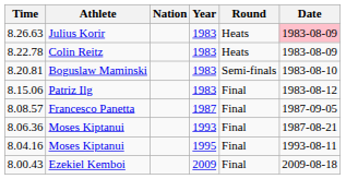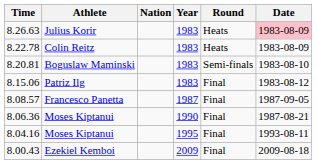 <table class="wikitable sortable">
 <tr>
 <th>Time</th>
 <th>Athlete</th>
 <th>Nation</th>
 <th>Year</th>
 <th>Round</th>
 <th>Date</th>
 </tr>
 <tr>
 <td>8.26.63</td>
 <td align="left"><a href='#'>Julius Korir</a></td>
 <td align="left"></td>
 <td><a href='#'>1983</a></td>
 <td>Heats</td>
 <td style="background: pink;">1983-08-09</td>
 </tr>
 <tr>
 <td>8.22.78</td>
 <td align="left"><a href='#'>Colin Reitz</a></td>
 <td align="left"></td>
 <td><a href='#'>1983</a></td>
 <td>Heats</td>
 <td>1983-08-09</td>
 </tr>
 <tr>
 <td>8.20.81</td>
 <td align="left"><a href='#'>Boguslaw Maminski</a></td>
 <td align="left"></td>
 <td><a href='#'>1983</a></td>
 <td>Semi-finals</td>
 <td>1983-08-10</td>
 </tr>
 <tr>
 <td>8.15.06</td>
 <td align="left"><a href='#'>Patriz Ilg</a></td>
 <td align="left"></td>
 <td><a href='#'>1983</a></td>
 <td>Final</td>
 <td>1983-08-12</td>
 </tr>
 <tr>
 <td>8.08.57</td>
 <td align="left"><a href='#'>Francesco Panetta</a></td>
 <td align="left"></td>
 <td><a href='#'>1987</a></td>
 <td>Final</td>
 <td>1987-09-05</td>
 </tr>
 <tr>
 <td>8.06.36</td>
 <td align="left"><a href='#'>Moses Kiptanui</a></td>
 <td align="left"></td>
-<td><a href='#'>1993</a></td>
+<td><a href='#'>1990</a></td>
 <td>Final</td>
 <td>1987-08-21</td>
 </tr>
 <tr>
 <td>8.04.16</td>
 <td align="left"><a href='#'>Moses Kiptanui</a></td>
 <td align="left"></td>
 <td><a href='#'>1995</a></td>
 <td>Final</td>
 <td>1993-08-11</td>
 </tr>
 <tr>
 <td>8.00.43</td>
 <td align="left"><a href='#'>Ezekiel Kemboi</a></td>
 <td align="left"></td>
 <td><a href='#'>2009</a></td>
 <td>Final</td>
 <td>2009-08-18</td>
 </tr>
 </table>
